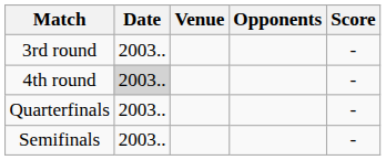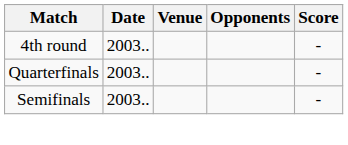 <table class="wikitable" style="text-align:center;">
 <tr>
 <th>Match</th>
 <th>Date</th>
 <th>Venue</th>
 <th>Opponents</th>
 <th>Score</th>
 </tr>
 <tr>
-<td>3rd round</td>
+<td>4th round</td>
 <td>2003..</td>
-<td></td>
-<td></td>
-<td>-</td>
-</tr>
-<tr>
-<td>4th round</td>
-<td style="background: lightgrey;">2003..</td>
 <td></td>
 <td></td>
 <td>-</td>
 </tr>
 <tr>
 <td>Quarterfinals</td>
 <td>2003..</td>
 <td></td>
 <td></td>
 <td>-</td>
 </tr>
 <tr>
 <td>Semifinals</td>
 <td>2003..</td>
 <td></td>
 <td></td>
 <td>-</td>
 </tr>
 </table>
